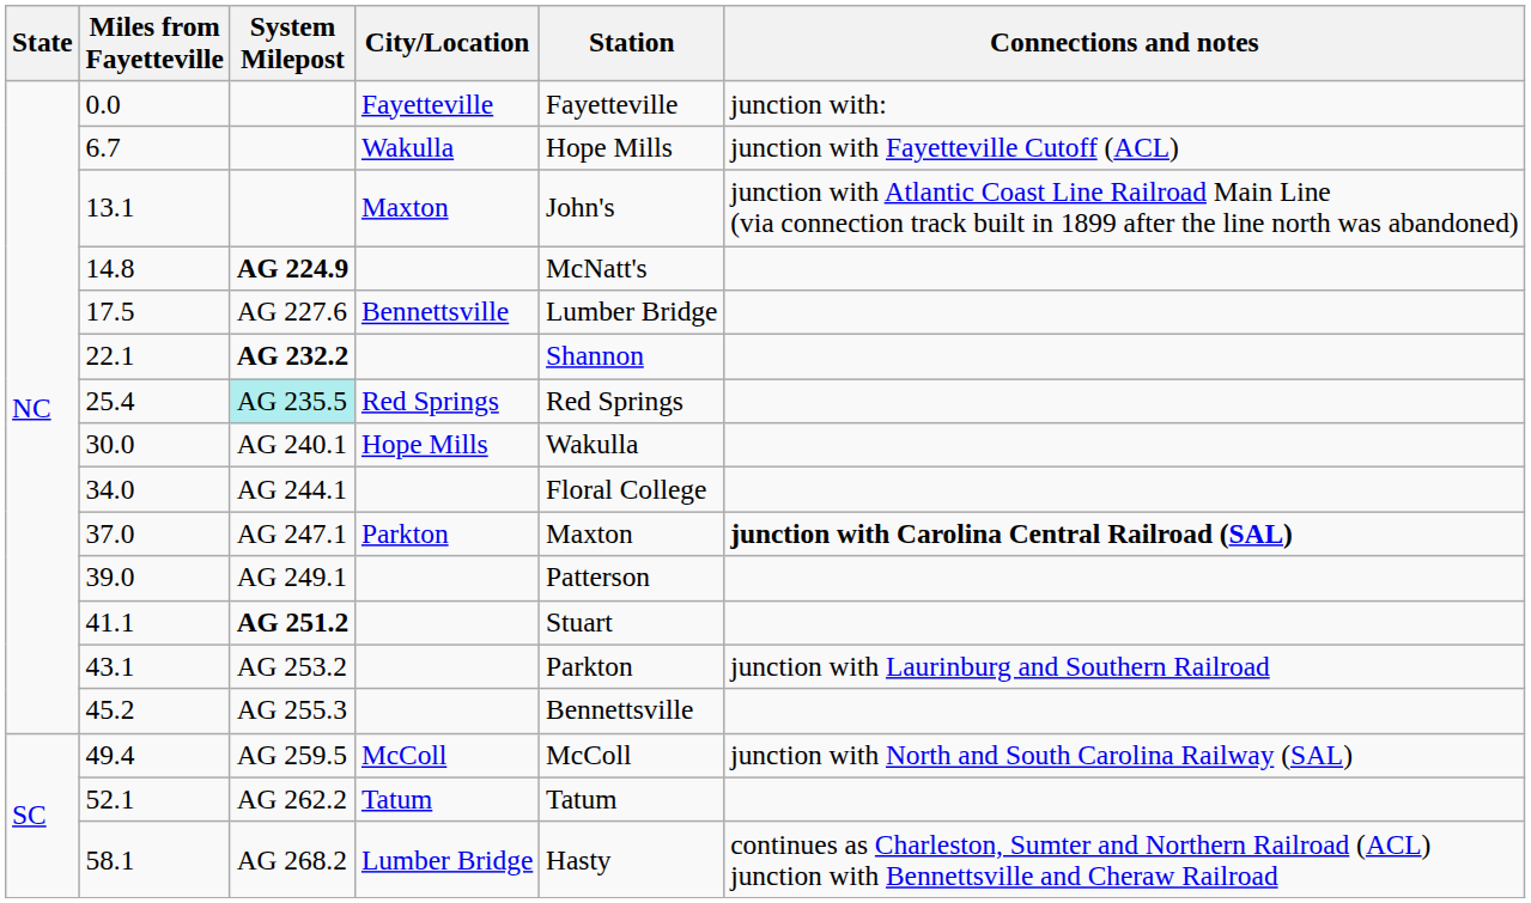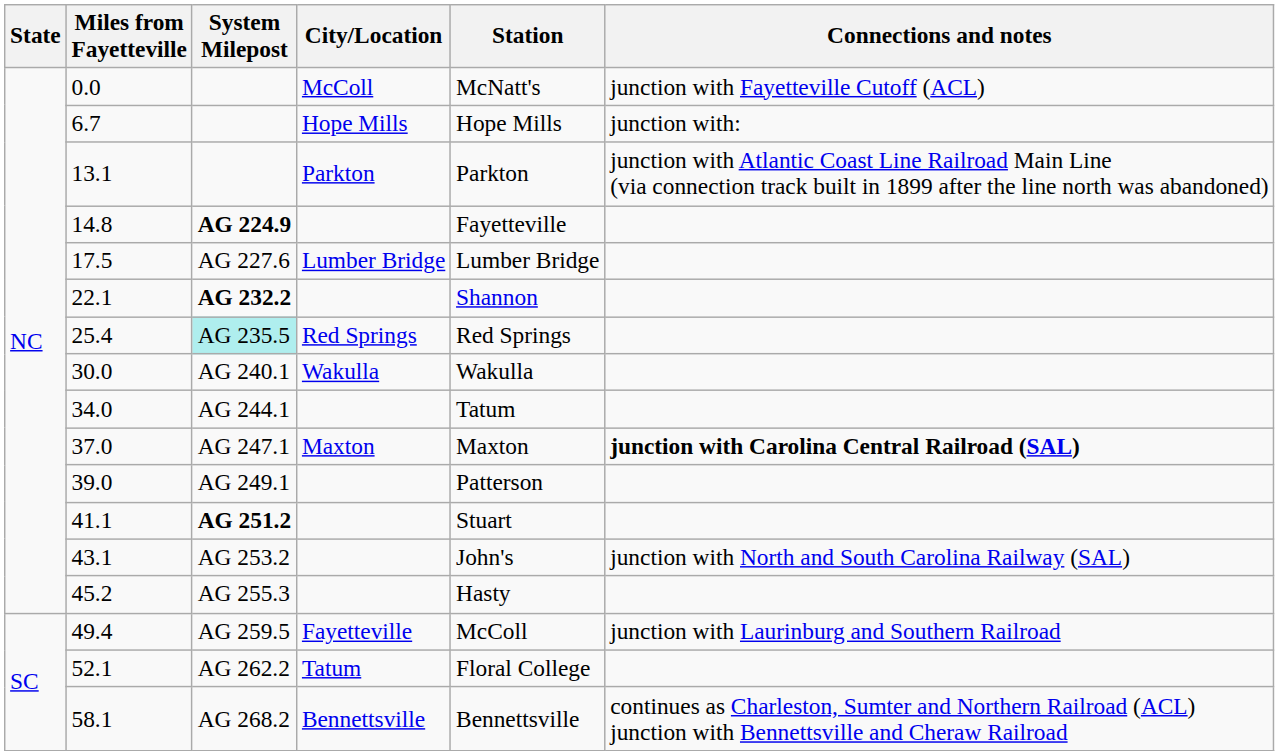 <table class="wikitable">
 <tr>
 <th>State</th>
 <th>Miles from<br>Fayetteville</th>
 <th>System<br>Milepost</th>
 <th>City/Location</th>
 <th>Station</th>
 <th>Connections and notes</th>
 </tr>
 <tr>
 <td ! rowspan="14"><a href='#'>NC</a></td>
 <td>0.0</td>
 <td></td>
-<td><a href='#'>Fayetteville</a></td>
-<td>Fayetteville</td>
-<td>junction with:<br></td>
+<td><a href='#'>McColl</a></td>
+<td>McNatt's</td>
+<td>junction with <a href='#'>Fayetteville Cutoff</a> (<a href='#'>ACL</a>)</td>
 </tr>
 <tr>
 <td>6.7</td>
 <td></td>
-<td><a href='#'>Wakulla</a></td>
+<td><a href='#'>Hope Mills</a></td>
 <td>Hope Mills</td>
-<td>junction with <a href='#'>Fayetteville Cutoff</a> (<a href='#'>ACL</a>)</td>
+<td>junction with:<br></td>
 </tr>
 <tr>
 <td>13.1</td>
 <td></td>
-<td><a href='#'>Maxton</a></td>
-<td>John's</td>
+<td><a href='#'>Parkton</a></td>
+<td>Parkton</td>
 <td>junction with <a href='#'>Atlantic Coast Line Railroad</a> Main Line<br>(via connection track built in 1899 after the line north was abandoned)</td>
 </tr>
 <tr>
 <td>14.8</td>
 <td><strong>AG 224.9</strong></td>
 <td></td>
-<td>McNatt's</td>
+<td>Fayetteville</td>
 <td></td>
 </tr>
 <tr>
 <td>17.5</td>
 <td>AG 227.6</td>
-<td><a href='#'>Bennettsville</a></td>
+<td><a href='#'>Lumber Bridge</a></td>
 <td>Lumber Bridge</td>
 <td></td>
 </tr>
 <tr>
 <td>22.1</td>
 <td><strong>AG 232.2</strong></td>
 <td></td>
 <td><a href='#'>Shannon</a></td>
 <td></td>
 </tr>
 <tr>
 <td>25.4</td>
 <td style="background: paleturquoise;">AG 235.5</td>
 <td><a href='#'>Red Springs</a></td>
 <td>Red Springs</td>
 <td></td>
 </tr>
 <tr>
 <td>30.0</td>
 <td>AG 240.1</td>
-<td><a href='#'>Hope Mills</a></td>
+<td><a href='#'>Wakulla</a></td>
 <td>Wakulla</td>
 <td></td>
 </tr>
 <tr>
 <td>34.0</td>
 <td>AG 244.1</td>
 <td></td>
-<td>Floral College</td>
+<td>Tatum</td>
 <td></td>
 </tr>
 <tr>
 <td>37.0</td>
 <td>AG 247.1</td>
-<td><a href='#'>Parkton</a></td>
+<td><a href='#'>Maxton</a></td>
 <td>Maxton</td>
 <td><strong>junction with Carolina Central Railroad (<a href='#'>SAL</a>)</strong></td>
 </tr>
 <tr>
 <td>39.0</td>
 <td>AG 249.1</td>
 <td></td>
 <td>Patterson</td>
 <td></td>
 </tr>
 <tr>
 <td>41.1</td>
 <td><strong>AG 251.2</strong></td>
 <td></td>
 <td>Stuart</td>
 <td></td>
 </tr>
 <tr>
 <td>43.1</td>
 <td>AG 253.2</td>
 <td></td>
-<td>Parkton</td>
-<td>junction with <a href='#'>Laurinburg and Southern Railroad</a></td>
+<td>John's</td>
+<td>junction with <a href='#'>North and South Carolina Railway</a> (<a href='#'>SAL</a>)</td>
 </tr>
 <tr>
 <td>45.2</td>
 <td>AG 255.3</td>
 <td></td>
-<td>Bennettsville</td>
+<td>Hasty</td>
 <td></td>
 </tr>
 <tr>
 <td ! rowspan="3"><a href='#'>SC</a></td>
 <td>49.4</td>
 <td>AG 259.5</td>
-<td><a href='#'>McColl</a></td>
+<td><a href='#'>Fayetteville</a></td>
 <td>McColl</td>
-<td>junction with <a href='#'>North and South Carolina Railway</a> (<a href='#'>SAL</a>)</td>
+<td>junction with <a href='#'>Laurinburg and Southern Railroad</a></td>
 </tr>
 <tr>
 <td>52.1</td>
 <td>AG 262.2</td>
 <td><a href='#'>Tatum</a></td>
-<td>Tatum</td>
+<td>Floral College</td>
 <td></td>
 </tr>
 <tr>
 <td>58.1</td>
 <td>AG 268.2</td>
-<td><a href='#'>Lumber Bridge</a></td>
-<td>Hasty</td>
+<td><a href='#'>Bennettsville</a></td>
+<td>Bennettsville</td>
 <td>continues as <a href='#'>Charleston, Sumter and Northern Railroad</a>  (<a href='#'>ACL</a>)<br>junction with <a href='#'>Bennettsville and Cheraw Railroad</a></td>
 </tr>
 <tr>
 </tr>
 </table>
